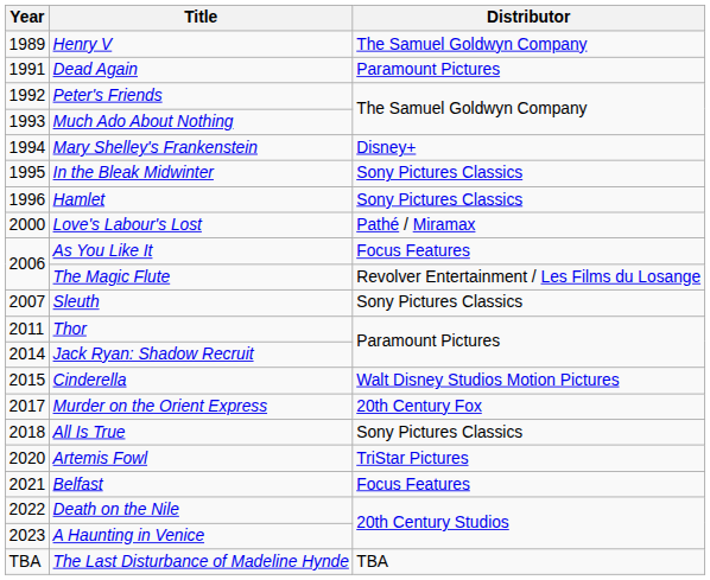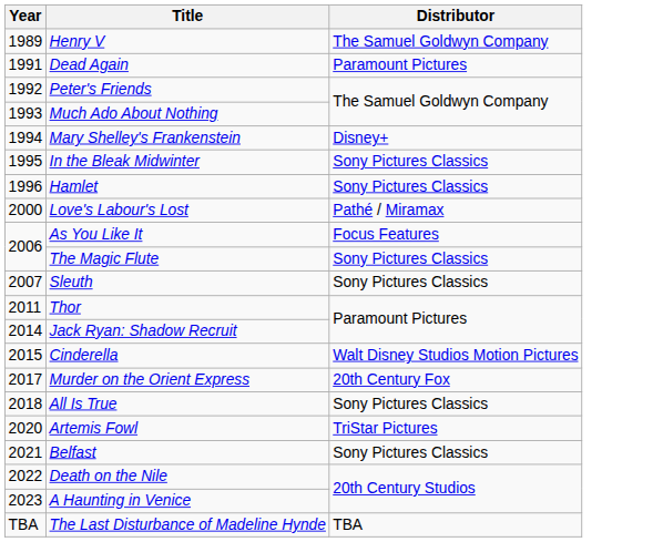 <table class="wikitable">
 <tr>
 <th>Year</th>
 <th>Title</th>
 <th>Distributor</th>
 </tr>
 <tr>
 <td>1989</td>
 <td><em><a href='#'>Henry V</a></em></td>
 <td><a href='#'>The Samuel Goldwyn Company</a></td>
 </tr>
 <tr>
 <td>1991</td>
 <td><em><a href='#'>Dead Again</a></em></td>
 <td><a href='#'>Paramount Pictures</a></td>
 </tr>
 <tr>
 <td>1992</td>
 <td><em><a href='#'>Peter's Friends</a></em></td>
 <td rowspan=2>The Samuel Goldwyn Company</td>
 </tr>
 <tr>
 <td>1993</td>
 <td><em><a href='#'>Much Ado About Nothing</a></em></td>
 </tr>
 <tr>
 <td>1994</td>
 <td><em><a href='#'>Mary Shelley's Frankenstein</a></em></td>
 <td><a href='#'>Disney+</a></td>
 </tr>
 <tr>
 <td>1995</td>
 <td><em><a href='#'>In the Bleak Midwinter</a></em></td>
 <td><a href='#'>Sony Pictures Classics</a></td>
 </tr>
 <tr>
 <td>1996</td>
 <td><em><a href='#'>Hamlet</a></em></td>
 <td><a href='#'>Sony Pictures Classics</a></td>
 </tr>
 <tr>
 <td>2000</td>
 <td><em><a href='#'>Love's Labour's Lost</a></em></td>
 <td><a href='#'>Pathé</a> / <a href='#'>Miramax</a></td>
 </tr>
 <tr>
 <td rowspan=2>2006</td>
 <td><em><a href='#'>As You Like It</a></em></td>
 <td><a href='#'>Focus Features</a></td>
 </tr>
 <tr>
 <td><em><a href='#'>The Magic Flute</a></em></td>
-<td>Revolver Entertainment / <a href='#'>Les Films du Losange</a></td>
+<td><a href='#'>Sony Pictures Classics</a></td>
 </tr>
 <tr>
 <td>2007</td>
 <td><em><a href='#'>Sleuth</a></em></td>
 <td>Sony Pictures Classics</td>
 </tr>
 <tr>
 <td>2011</td>
 <td><em><a href='#'>Thor</a></em></td>
 <td rowspan=2>Paramount Pictures</td>
 </tr>
 <tr>
 <td>2014</td>
 <td><em><a href='#'>Jack Ryan: Shadow Recruit</a></em></td>
 </tr>
 <tr>
 <td>2015</td>
 <td><em><a href='#'>Cinderella</a></em></td>
 <td><a href='#'>Walt Disney Studios Motion Pictures</a></td>
 </tr>
 <tr>
 <td>2017</td>
 <td><em><a href='#'>Murder on the Orient Express</a></em></td>
 <td><a href='#'>20th Century Fox</a></td>
 </tr>
 <tr>
 <td>2018</td>
 <td><em><a href='#'>All Is True</a></em></td>
 <td>Sony Pictures Classics</td>
 </tr>
 <tr>
 <td>2020</td>
 <td><em><a href='#'>Artemis Fowl</a></em></td>
 <td><a href='#'>TriStar Pictures</a></td>
 </tr>
 <tr>
 <td>2021</td>
 <td><em><a href='#'>Belfast</a></em></td>
-<td><a href='#'>Focus Features</a></td>
+<td>Sony Pictures Classics</td>
 </tr>
 <tr>
 <td>2022</td>
 <td><em><a href='#'>Death on the Nile</a></em></td>
 <td rowspan=2><a href='#'>20th Century Studios</a></td>
 </tr>
 <tr>
 <td>2023</td>
 <td><em><a href='#'>A Haunting in Venice</a></em></td>
 </tr>
 <tr>
 <td>TBA</td>
 <td><em><a href='#'>The Last Disturbance of Madeline Hynde</a></em></td>
 <td>TBA</td>
 </tr>
 </table>
